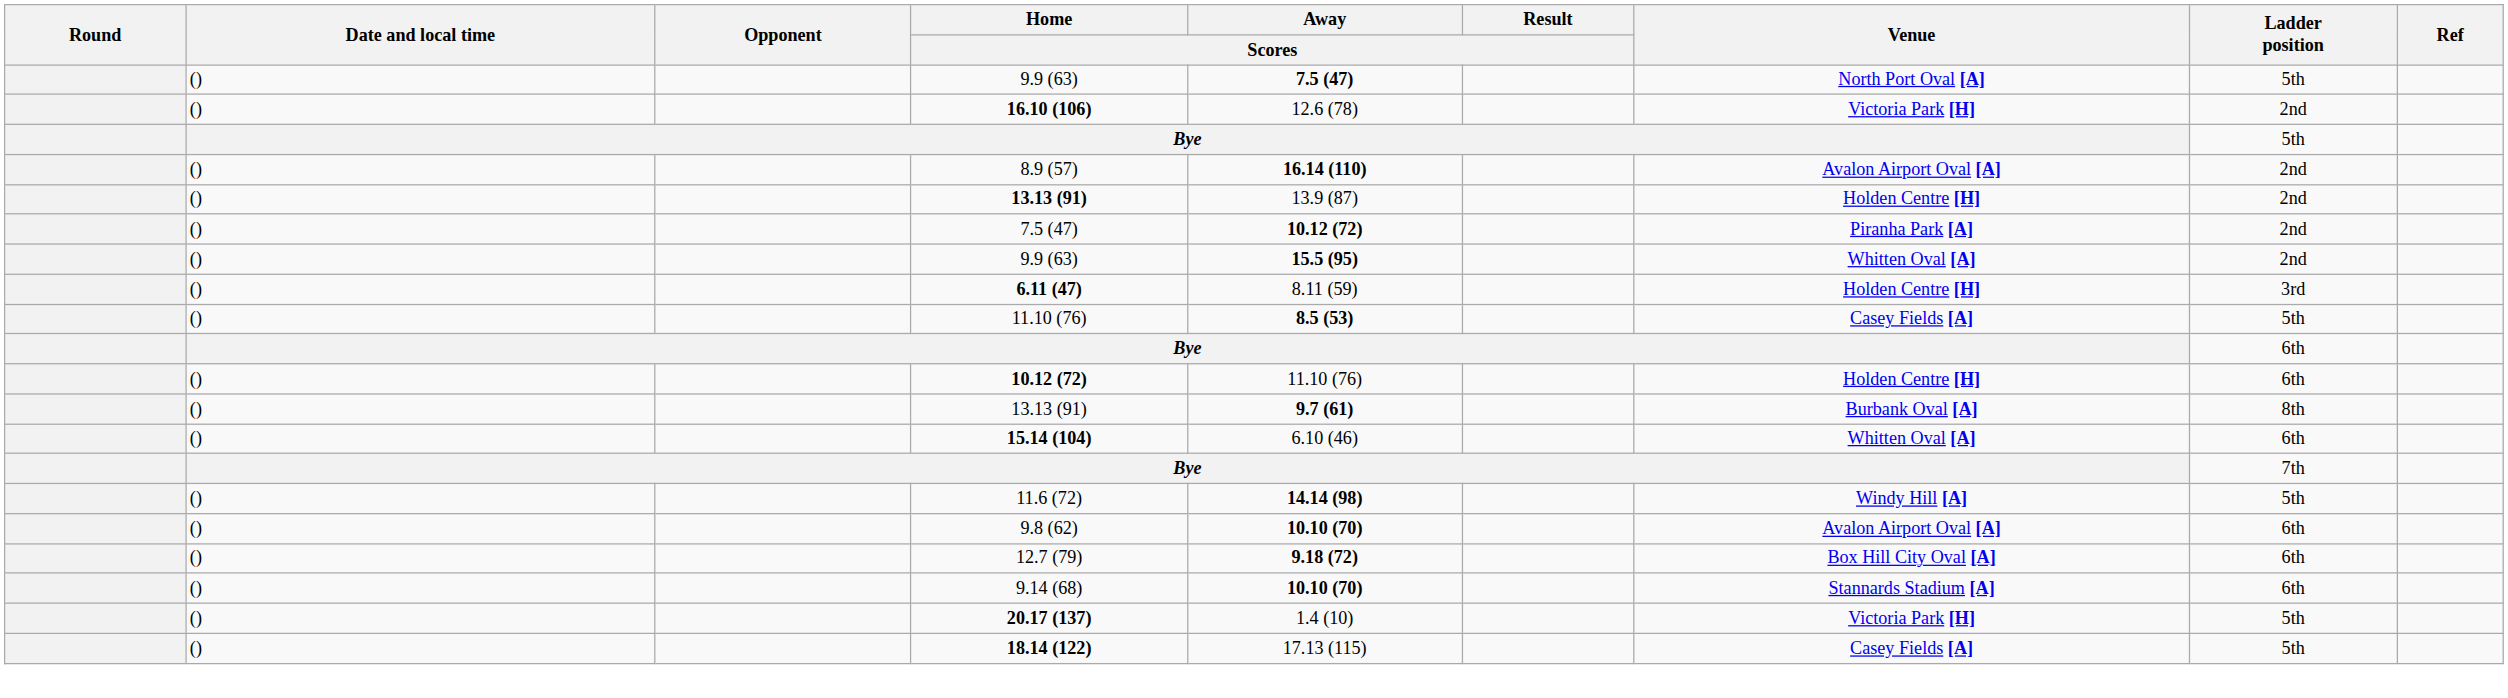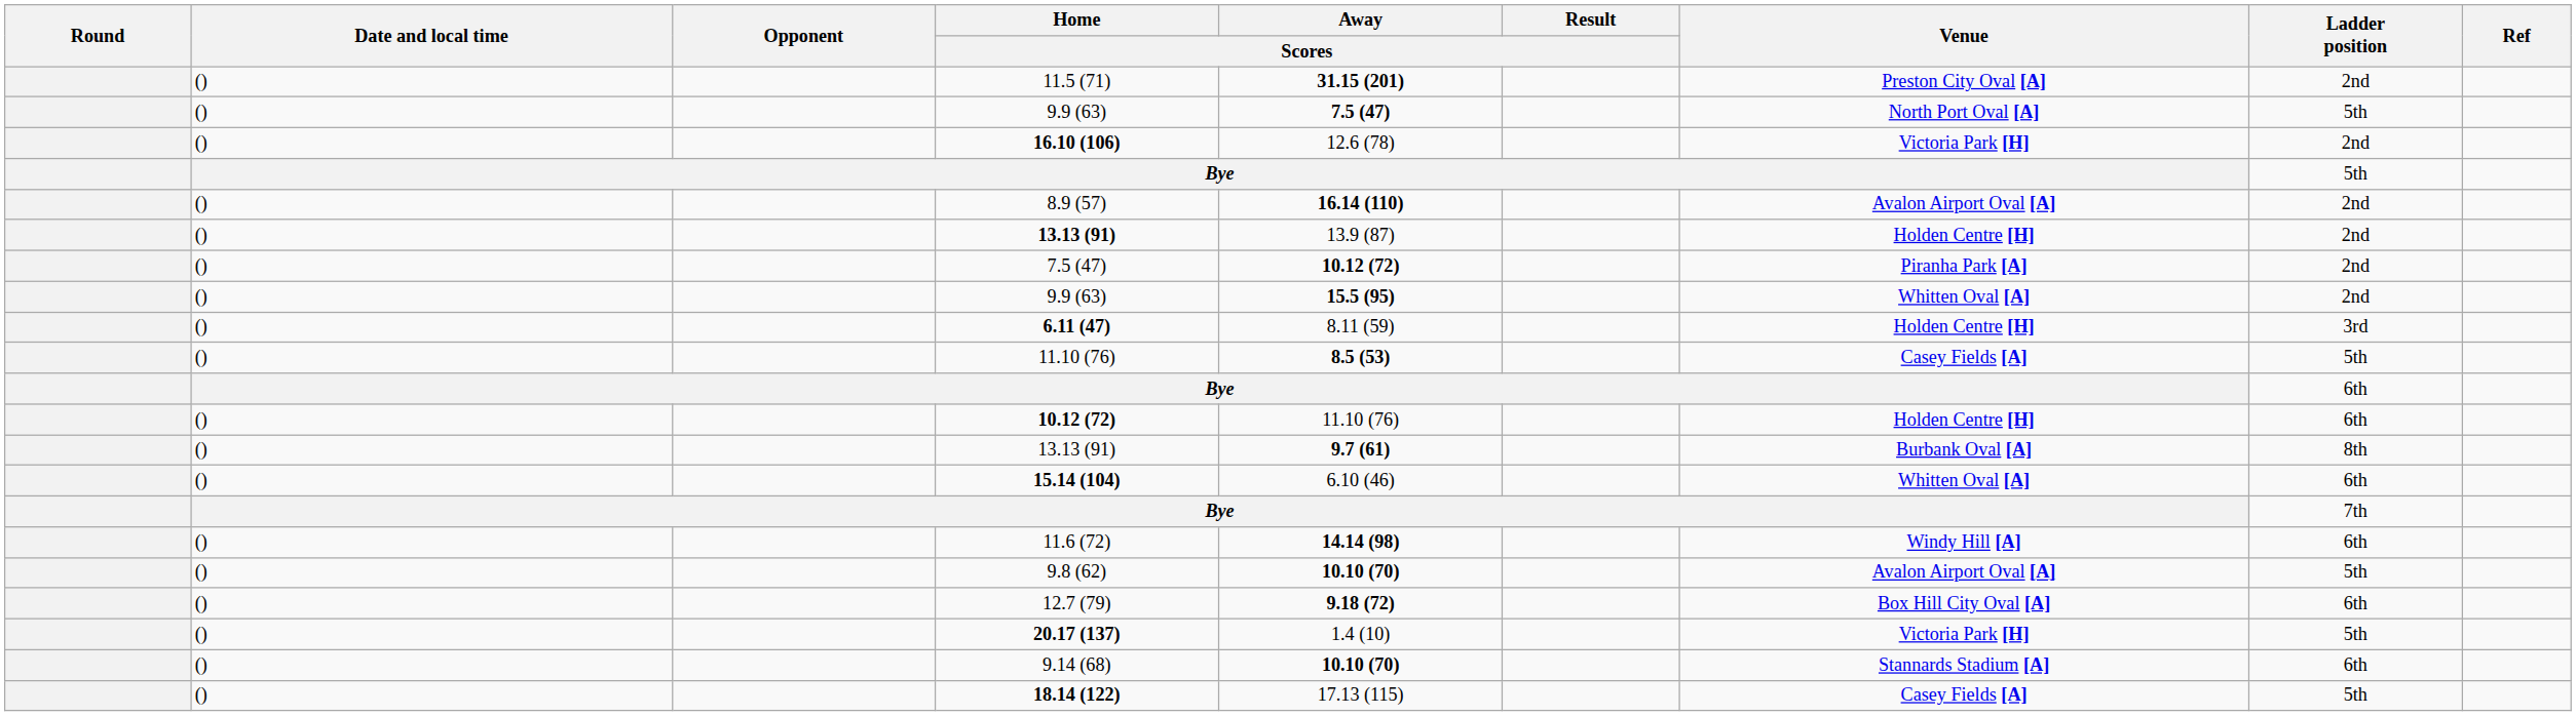 <table class="wikitable plainrowheaders" style="font-size:90%; width:100%; text-align:center;">
 <tr>
 <th scope="col" rowspan="2">Round</th>
 <th scope="col" rowspan="2">Date and local time</th>
 <th scope="col" rowspan="2">Opponent</th>
 <th scope="col">Home</th>
 <th scope="col">Away</th>
 <th scope="col">Result</th>
 <th scope="col" rowspan="2">Venue</th>
 <th scope="col" rowspan="2">Ladder<br>position</th>
 <th scope="col" class="unsortable" rowspan=2>Ref</th>
 </tr>
 <tr>
 <th scope="col" colspan="3">Scores</th>
+</tr>
+<tr>
+<th scope="row"></th>
+<td align=left> ()</td>
+<td align=left></td>
+<td>11.5 (71)</td>
+<td><strong>31.15 (201)</strong></td>
+<td></td>
+<td><a href='#'>Preston City Oval</a> <a href='#'><strong>[A]</strong></a></td>
+<td>2nd</td>
+<td></td>
 </tr>
 <tr>
 <th scope="row"></th>
 <td align=left> ()</td>
 <td align=left></td>
 <td>9.9 (63)</td>
 <td><strong>7.5 (47)</strong></td>
 <td></td>
 <td><a href='#'>North Port Oval</a> <a href='#'><strong>[A]</strong></a></td>
 <td>5th</td>
 <td></td>
 </tr>
 <tr>
 <th scope="row"></th>
 <td align=left> ()</td>
 <td align=left></td>
 <td><strong>16.10 (106)</strong></td>
 <td>12.6 (78)</td>
 <td></td>
 <td><a href='#'>Victoria Park</a> <a href='#'><strong>[H]</strong></a></td>
 <td>2nd</td>
 <td></td>
 </tr>
 <tr>
 <th scope="row"></th>
 <th colspan=6><span><em>Bye</em></span></th>
 <td>5th</td>
 <td></td>
 </tr>
 <tr>
 <th scope="row"></th>
 <td align=left> ()</td>
 <td align=left></td>
 <td>8.9 (57)</td>
 <td><strong>16.14 (110)</strong></td>
 <td></td>
 <td><a href='#'>Avalon Airport Oval</a> <a href='#'><strong>[A]</strong></a></td>
 <td>2nd</td>
 <td></td>
 </tr>
 <tr>
 <th scope="row"></th>
 <td align=left> ()</td>
 <td align=left></td>
 <td><strong>13.13 (91)</strong></td>
 <td>13.9 (87)</td>
 <td></td>
 <td><a href='#'>Holden Centre</a> <a href='#'><strong>[H]</strong></a></td>
 <td>2nd</td>
 <td></td>
 </tr>
 <tr>
 <th scope="row"></th>
 <td align=left> ()</td>
 <td align=left></td>
 <td>7.5 (47)</td>
 <td><strong>10.12 (72)</strong></td>
 <td></td>
 <td><a href='#'>Piranha Park</a> <a href='#'><strong>[A]</strong></a></td>
 <td>2nd</td>
 <td></td>
 </tr>
 <tr>
 <th scope="row"></th>
 <td align=left> ()</td>
 <td align=left></td>
 <td>9.9 (63)</td>
 <td><strong>15.5 (95)</strong></td>
 <td></td>
 <td><a href='#'>Whitten Oval</a> <a href='#'><strong>[A]</strong></a></td>
 <td>2nd</td>
 <td></td>
 </tr>
 <tr>
 <th scope="row"></th>
 <td align=left> ()</td>
 <td align=left></td>
 <td><strong>6.11 (47)</strong></td>
 <td>8.11 (59)</td>
 <td></td>
 <td><a href='#'>Holden Centre</a> <a href='#'><strong>[H]</strong></a></td>
 <td>3rd</td>
 <td></td>
 </tr>
 <tr>
 <th scope="row"></th>
 <td align=left> ()</td>
 <td align=left></td>
 <td>11.10 (76)</td>
 <td><strong>8.5 (53)</strong></td>
 <td></td>
 <td><a href='#'>Casey Fields</a> <a href='#'><strong>[A]</strong></a></td>
 <td>5th</td>
 <td></td>
 </tr>
 <tr>
 <th scope="row"></th>
 <th colspan=6><span><em>Bye</em></span></th>
 <td>6th</td>
 <td></td>
 </tr>
 <tr>
 <th scope="row"></th>
 <td align=left> ()</td>
 <td align=left></td>
 <td><strong>10.12 (72)</strong></td>
 <td>11.10 (76)</td>
 <td></td>
 <td><a href='#'>Holden Centre</a> <a href='#'><strong>[H]</strong></a></td>
 <td>6th</td>
 <td></td>
 </tr>
 <tr>
 <th scope="row"></th>
 <td align=left> ()</td>
 <td align=left></td>
 <td>13.13 (91)</td>
 <td><strong>9.7 (61)</strong></td>
 <td></td>
 <td><a href='#'>Burbank Oval</a> <a href='#'><strong>[A]</strong></a></td>
 <td>8th</td>
 <td></td>
 </tr>
 <tr>
 <th scope="row"></th>
 <td align=left> ()</td>
 <td align=left></td>
 <td><strong>15.14 (104)</strong></td>
 <td>6.10 (46)</td>
 <td></td>
 <td><a href='#'>Whitten Oval</a> <a href='#'><strong>[A]</strong></a></td>
 <td>6th</td>
 <td></td>
 </tr>
 <tr>
 <th scope="row"></th>
 <th colspan=6><span><em>Bye</em></span></th>
 <td>7th</td>
 <td></td>
 </tr>
 <tr>
 <th scope="row"></th>
 <td align=left> ()</td>
 <td align=left></td>
 <td>11.6 (72)</td>
 <td><strong>14.14 (98)</strong></td>
 <td></td>
 <td><a href='#'>Windy Hill</a> <a href='#'><strong>[A]</strong></a></td>
-<td>5th</td>
+<td>6th</td>
 <td></td>
 </tr>
 <tr>
 <th scope="row"></th>
 <td align=left> ()</td>
 <td align=left></td>
 <td>9.8 (62)</td>
 <td><strong>10.10 (70)</strong></td>
 <td></td>
 <td><a href='#'>Avalon Airport Oval</a> <a href='#'><strong>[A]</strong></a></td>
-<td>6th</td>
+<td>5th</td>
 <td></td>
 </tr>
 <tr>
 <th scope="row"></th>
 <td align=left> ()</td>
 <td align=left></td>
 <td>12.7 (79)</td>
 <td><strong>9.18 (72)</strong></td>
 <td></td>
 <td><a href='#'>Box Hill City Oval</a> <a href='#'><strong>[A]</strong></a></td>
-<td>6th</td>
-<td></td>
-</tr>
-<tr>
-<th scope="row"></th>
-<td align=left> ()</td>
-<td align=left></td>
-<td>9.14 (68)</td>
-<td><strong>10.10 (70)</strong></td>
-<td></td>
-<td><a href='#'>Stannards Stadium</a> <a href='#'><strong>[A]</strong></a></td>
 <td>6th</td>
 <td></td>
 </tr>
 <tr>
 <th scope="row"></th>
 <td align=left> ()</td>
 <td align=left></td>
 <td><strong>20.17 (137)</strong></td>
 <td>1.4 (10)</td>
 <td></td>
 <td><a href='#'>Victoria Park</a> <a href='#'><strong>[H]</strong></a></td>
 <td>5th</td>
 <td></td>
 </tr>
 <tr>
 <th scope="row"></th>
 <td align=left> ()</td>
 <td align=left></td>
+<td>9.14 (68)</td>
+<td><strong>10.10 (70)</strong></td>
+<td></td>
+<td><a href='#'>Stannards Stadium</a> <a href='#'><strong>[A]</strong></a></td>
+<td>6th</td>
+<td></td>
+</tr>
+<tr>
+<th scope="row"></th>
+<td align=left> ()</td>
+<td align=left></td>
 <td><strong>18.14 (122)</strong></td>
 <td>17.13 (115)</td>
 <td></td>
 <td><a href='#'>Casey Fields</a> <a href='#'><strong>[A]</strong></a></td>
 <td>5th</td>
 <td></td>
 </tr>
 </table>
